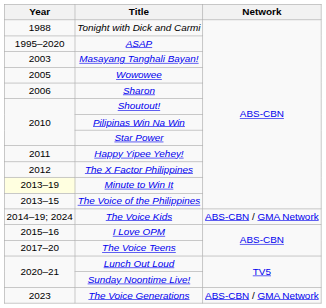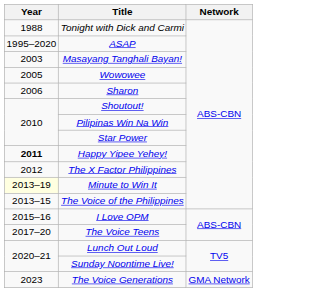 <table class="wikitable sortable">
 <tr>
 <th>Year</th>
 <th>Title</th>
 <th>Network</th>
 </tr>
 <tr align="center">
 <td>1988</td>
 <td><em>Tonight with Dick and Carmi</em></td>
 <td rowspan="12"><a href='#'>ABS-CBN</a></td>
 </tr>
 <tr align=center>
 <td>1995–2020</td>
 <td><em><a href='#'>ASAP</a></em></td>
 </tr>
 <tr align="center">
 <td>2003</td>
 <td><em><a href='#'>Masayang Tanghali Bayan!</a></em></td>
 </tr>
 <tr align="center">
 <td>2005</td>
 <td><em><a href='#'>Wowowee</a></em></td>
 </tr>
 <tr align="center">
 <td>2006</td>
 <td><em><a href='#'>Sharon</a></em></td>
 </tr>
 <tr align="center">
 <td rowspan=3>2010</td>
 <td><em><a href='#'>Shoutout!</a></em></td>
 </tr>
 <tr align=center>
 <td><em><a href='#'>Pilipinas Win Na Win</a></em></td>
 </tr>
 <tr align=center>
 <td><em><a href='#'>Star Power</a></em></td>
 </tr>
 <tr align="center">
-<td>2011</td>
+<td><strong>2011</strong></td>
 <td><em><a href='#'>Happy Yipee Yehey!</a></em></td>
 </tr>
 <tr align="center">
 <td>2012</td>
 <td><em><a href='#'>The X Factor Philippines</a></em></td>
 </tr>
 <tr align="center">
 <td style="background: lightyellow;">2013–19</td>
 <td><em><a href='#'>Minute to Win It</a></em></td>
 </tr>
 <tr align=center>
 <td>2013–15</td>
 <td><em><a href='#'>The Voice of the Philippines</a></em></td>
-</tr>
-<tr align=center>
-<td>2014–19; 2024</td>
-<td><em><a href='#'>The Voice Kids</a></em></td>
-<td><a href='#'>ABS-CBN</a> / <a href='#'>GMA Network</a></td>
 </tr>
 <tr align=center>
 <td>2015–16</td>
 <td><em><a href='#'>I Love OPM</a></em></td>
 <td rowspan="2"><a href='#'>ABS-CBN</a></td>
 </tr>
 <tr align="center">
 <td>2017–20</td>
 <td><a href='#'><em>The Voice Teens</em></a></td>
 </tr>
 <tr align="center">
 <td rowspan="2">2020–21</td>
 <td><em><a href='#'>Lunch Out Loud</a></em></td>
 <td rowspan="2"><a href='#'>TV5</a></td>
 </tr>
 <tr align=center>
 <td><em><a href='#'>Sunday Noontime Live!</a></em></td>
 </tr>
 <tr align="center">
 <td>2023</td>
 <td><a href='#'><em>The Voice Generations</em></a></td>
-<td><a href='#'>ABS-CBN</a> / <a href='#'>GMA Network</a></td>
+<td><a href='#'>GMA Network</a></td>
 </tr>
 </table>
